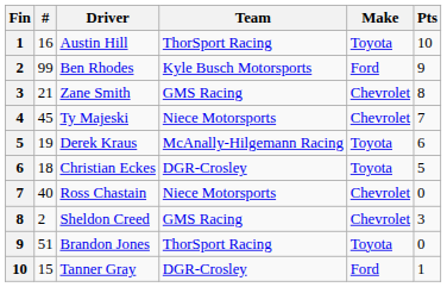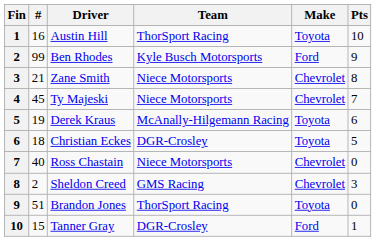 <table class="wikitable" style="font-size:95%">
 <tr>
 <th>Fin</th>
 <th>#</th>
 <th>Driver</th>
 <th>Team</th>
 <th>Make</th>
 <th>Pts</th>
 </tr>
 <tr>
 <th>1</th>
 <td>16</td>
 <td><a href='#'>Austin Hill</a></td>
 <td><a href='#'>ThorSport Racing</a></td>
 <td><a href='#'>Toyota</a></td>
 <td>10</td>
 </tr>
 <tr>
 <th>2</th>
 <td>99</td>
 <td><a href='#'>Ben Rhodes</a></td>
 <td><a href='#'>Kyle Busch Motorsports</a></td>
 <td><a href='#'>Ford</a></td>
 <td>9</td>
 </tr>
 <tr>
 <th>3</th>
 <td>21</td>
 <td><a href='#'>Zane Smith</a></td>
-<td><a href='#'>GMS Racing</a></td>
+<td><a href='#'>Niece Motorsports</a></td>
 <td><a href='#'>Chevrolet</a></td>
 <td>8</td>
 </tr>
 <tr>
 <th>4</th>
 <td>45</td>
 <td><a href='#'>Ty Majeski</a></td>
 <td><a href='#'>Niece Motorsports</a></td>
 <td><a href='#'>Chevrolet</a></td>
 <td>7</td>
 </tr>
 <tr>
 <th>5</th>
 <td>19</td>
 <td><a href='#'>Derek Kraus</a></td>
 <td><a href='#'>McAnally-Hilgemann Racing</a></td>
 <td><a href='#'>Toyota</a></td>
 <td>6</td>
 </tr>
 <tr>
 <th>6</th>
 <td>18</td>
 <td><a href='#'>Christian Eckes</a></td>
 <td><a href='#'>DGR-Crosley</a></td>
 <td><a href='#'>Toyota</a></td>
 <td>5</td>
 </tr>
 <tr>
 <th>7</th>
 <td>40</td>
 <td><a href='#'>Ross Chastain</a></td>
 <td><a href='#'>Niece Motorsports</a></td>
 <td><a href='#'>Chevrolet</a></td>
 <td>0</td>
 </tr>
 <tr>
 <th>8</th>
 <td>2</td>
 <td><a href='#'>Sheldon Creed</a></td>
 <td><a href='#'>GMS Racing</a></td>
 <td><a href='#'>Chevrolet</a></td>
 <td>3</td>
 </tr>
 <tr>
 <th>9</th>
 <td>51</td>
 <td><a href='#'>Brandon Jones</a></td>
 <td><a href='#'>ThorSport Racing</a></td>
 <td><a href='#'>Toyota</a></td>
 <td>0</td>
 </tr>
 <tr>
 <th>10</th>
 <td>15</td>
 <td><a href='#'>Tanner Gray</a></td>
 <td><a href='#'>DGR-Crosley</a></td>
 <td><a href='#'>Ford</a></td>
 <td>1</td>
 </tr>
 </table>
